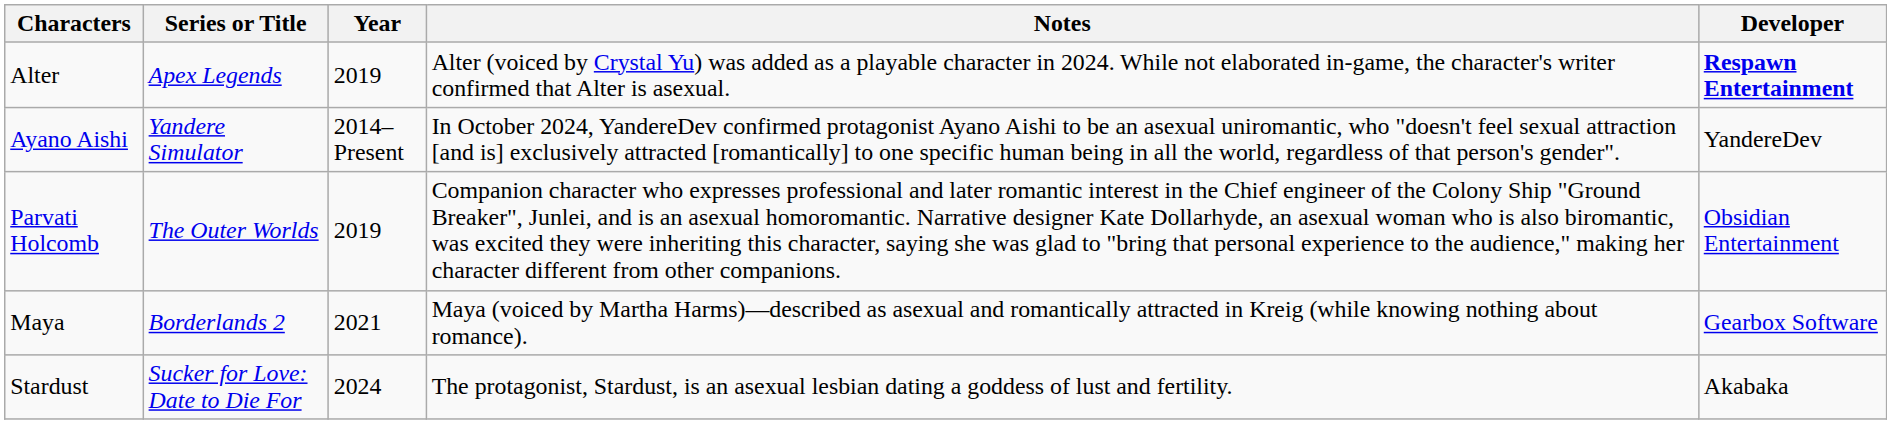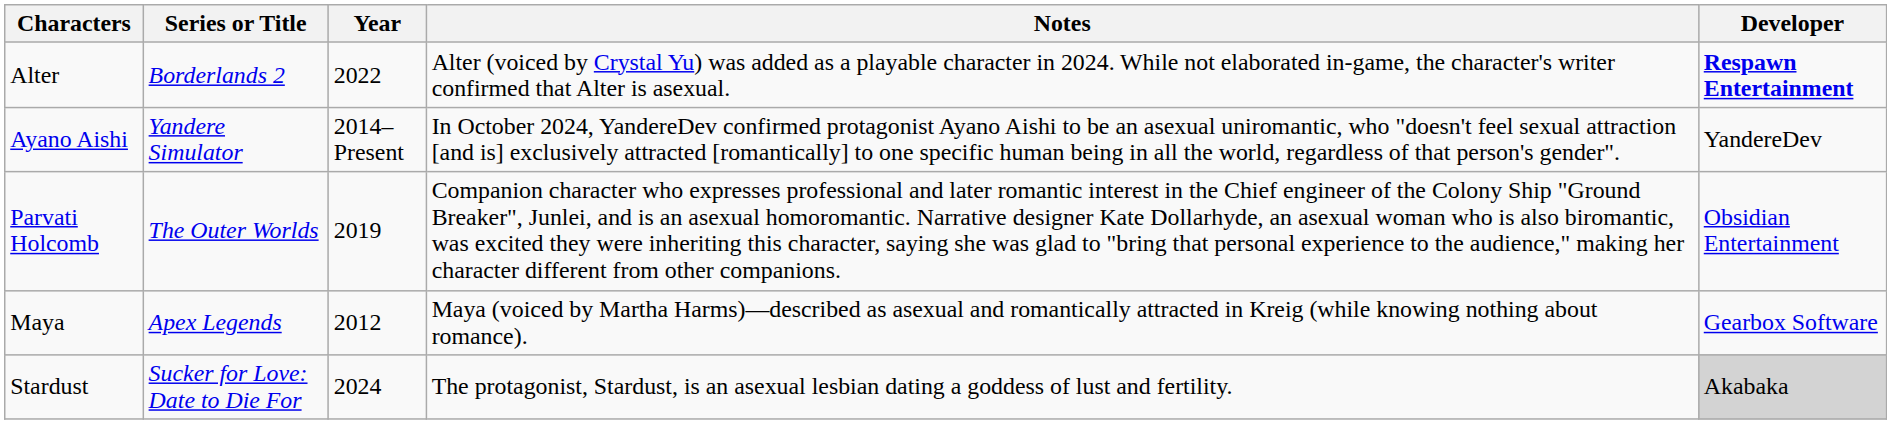 <table class="wikitable sortable" style="width: 100%">
 <tr>
 <th>Characters</th>
 <th>Series or Title</th>
 <th>Year</th>
 <th>Notes</th>
 <th>Developer</th>
 </tr>
 <tr>
 <td>Alter</td>
-<td><em><a href='#'>Apex Legends</a></em></td>
-<td>2019</td>
+<td><em><a href='#'>Borderlands 2</a></em></td>
+<td>2022</td>
 <td>Alter (voiced by <a href='#'>Crystal Yu</a>) was added as a playable character in 2024. While not elaborated in-game, the character's writer confirmed that Alter is asexual.</td>
 <td><strong><a href='#'>Respawn Entertainment</a></strong></td>
 </tr>
 <tr>
 <td><a href='#'>Ayano Aishi</a></td>
 <td scope="row"><em><a href='#'>Yandere Simulator</a></em></td>
 <td>2014–Present</td>
 <td>In October 2024, YandereDev confirmed protagonist Ayano Aishi to be an asexual uniromantic, who "doesn't feel sexual attraction [and is] exclusively attracted [romantically] to one specific human being in all the world, regardless of that person's gender".</td>
 <td>YandereDev</td>
 </tr>
 <tr>
 <td scope="row"><a href='#'>Parvati Holcomb</a></td>
 <td><em><a href='#'>The Outer Worlds</a></em></td>
 <td>2019</td>
 <td>Companion character who expresses professional and later romantic interest in the Chief engineer of the Colony Ship "Ground Breaker", Junlei, and is an asexual homoromantic. Narrative designer Kate Dollarhyde, an asexual woman who is also biromantic, was excited they were inheriting this character, saying she was glad to "bring that personal experience to the audience," making her character different from other companions.</td>
 <td><a href='#'>Obsidian Entertainment</a></td>
 </tr>
 <tr>
 <td scope="row">Maya</td>
-<td><em><a href='#'>Borderlands 2</a></em></td>
-<td>2021</td>
+<td><em><a href='#'>Apex Legends</a></em></td>
+<td>2012</td>
 <td>Maya (voiced by Martha Harms)—described as asexual and romantically attracted in Kreig (while knowing nothing about romance).</td>
 <td><a href='#'>Gearbox Software</a></td>
 </tr>
 <tr>
 <td scope="row">Stardust</td>
 <td><em><a href='#'>Sucker for Love: Date to Die For</a></em></td>
 <td>2024</td>
 <td>The protagonist, Stardust, is an asexual lesbian dating a goddess of lust and fertility.</td>
-<td>Akabaka</td>
+<td style="background: lightgrey;">Akabaka</td>
 </tr>
 </table>
